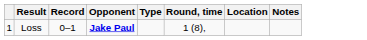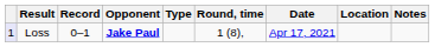 <table class="wikitable" style="text-align:center">
 <tr>
 <th></th>
 <th>Result</th>
 <th>Record</th>
 <th>Opponent</th>
 <th>Type</th>
 <th>Round, time</th>
+<th>Date</th>
 <th>Location</th>
 <th>Notes</th>
 </tr>
 <tr>
-<td>1</td>
+<td style="background: lavender;">1</td>
 <td>Loss</td>
 <td>0–1</td>
 <td style=><strong><a href='#'>Jake Paul</a></strong></td>
 <td></td>
 <td>1 (8), </td>
+<td><a href='#'>Apr 17, 2021</a></td>
 <td style="text-align:left;"></td>
 <td></td>
 </tr>
 </table>
